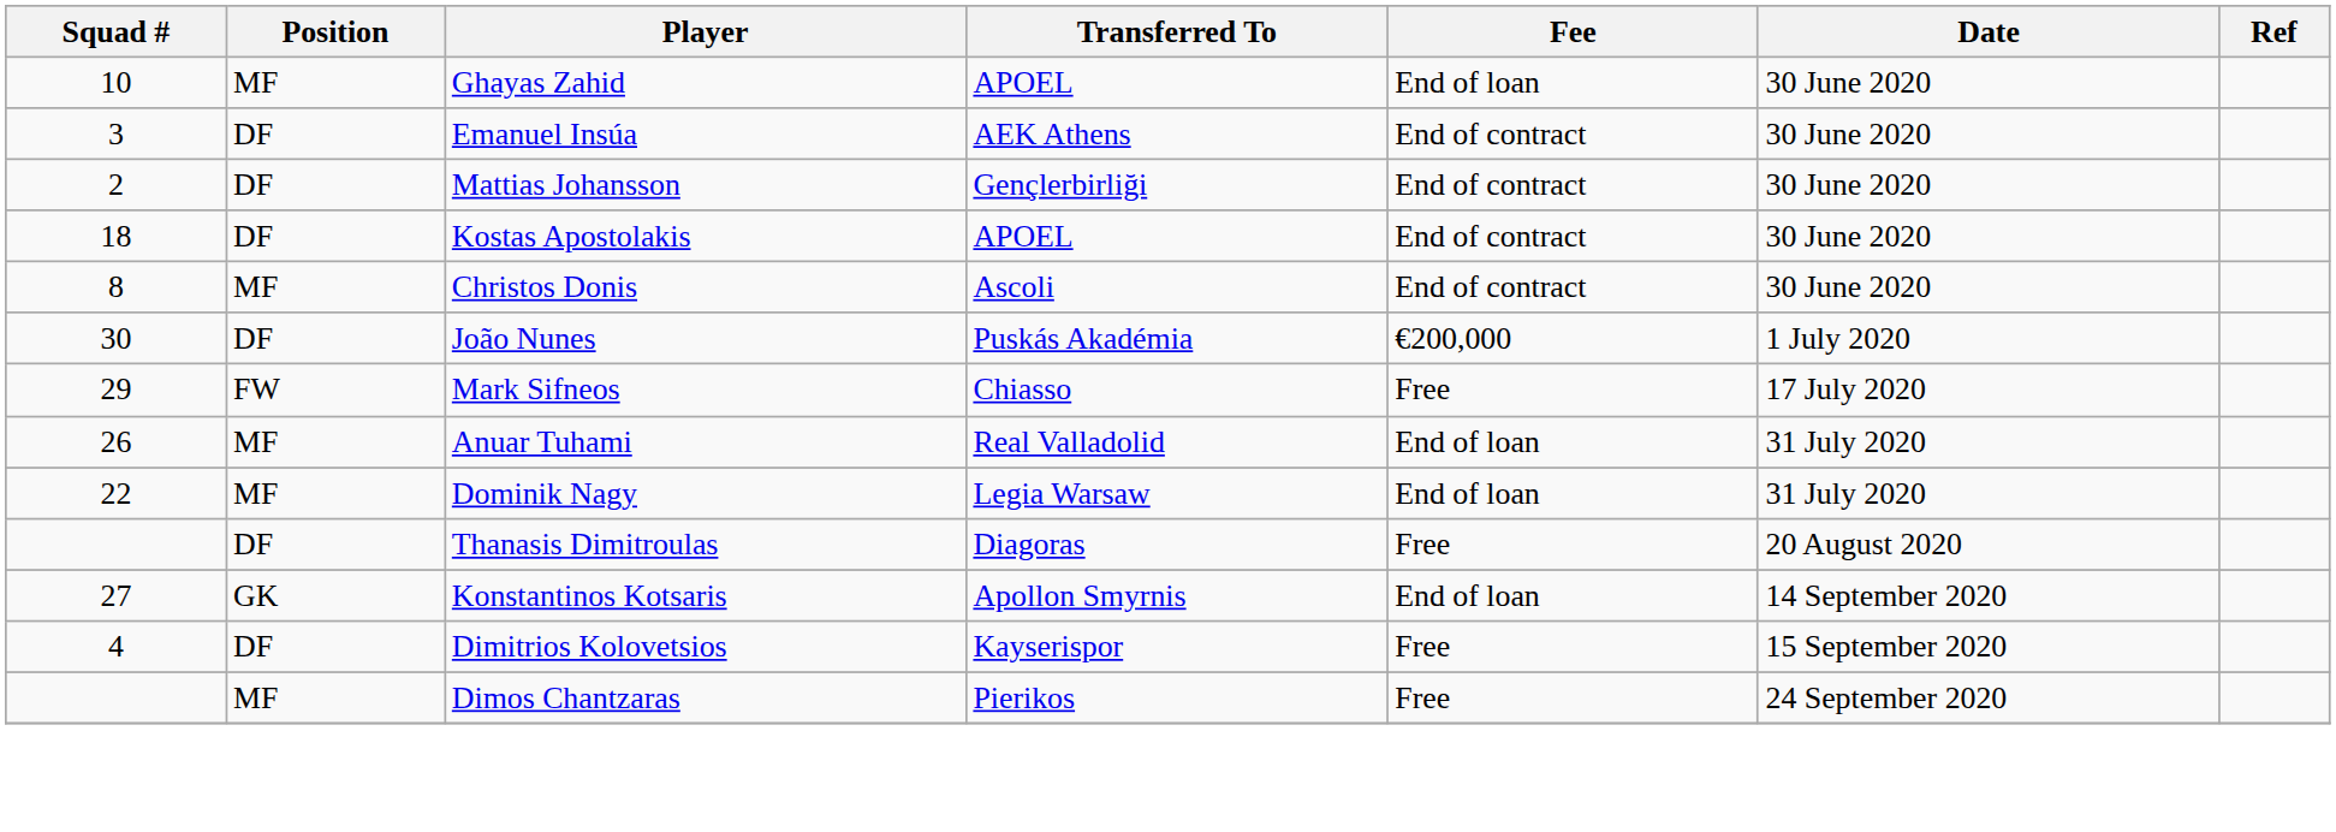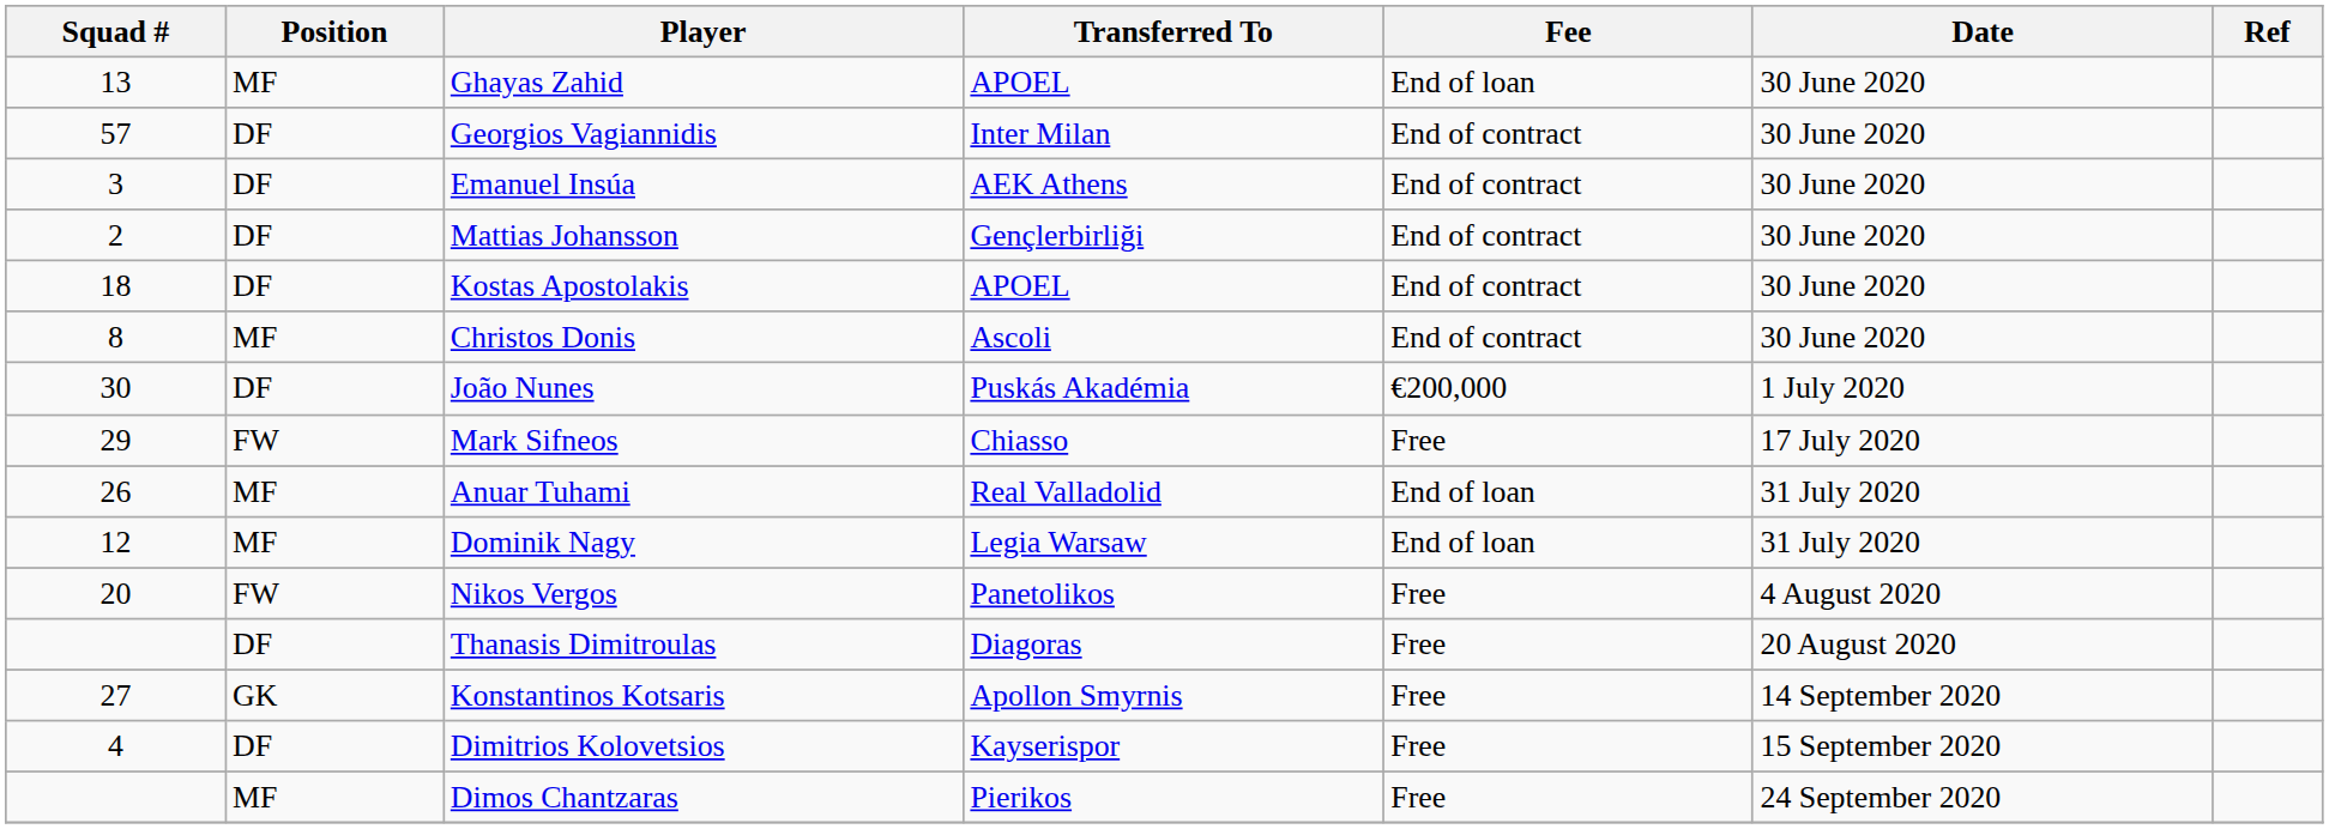 <table class="wikitable sortable" style="width:90%; text-align:center; font-size:95%; text-align:left;">
 <tr>
 <th><strong>Squad #</strong></th>
 <th><strong>Position</strong></th>
 <th><strong>Player</strong></th>
 <th><strong>Transferred To</strong></th>
 <th><strong>Fee</strong></th>
 <th><strong>Date</strong></th>
 <th><strong>Ref</strong></th>
 </tr>
 <tr>
-<td align="center">10</td>
+<td align="center">13</td>
 <td>MF</td>
 <td> <a href='#'>Ghayas Zahid</a></td>
 <td> <a href='#'>APOEL</a></td>
 <td>End of loan</td>
+<td>30 June 2020</td>
+<td></td>
+</tr>
+<tr>
+<td align="center">57</td>
+<td>DF</td>
+<td> <a href='#'>Georgios Vagiannidis</a></td>
+<td> <a href='#'>Inter Milan</a></td>
+<td>End of contract</td>
 <td>30 June 2020</td>
 <td></td>
 </tr>
 <tr>
 <td align="center">3</td>
 <td>DF</td>
 <td> <a href='#'>Emanuel Insúa</a></td>
 <td> <a href='#'>AEK Athens</a></td>
 <td>End of contract</td>
 <td>30 June 2020</td>
 <td></td>
 </tr>
 <tr>
 <td align="center">2</td>
 <td>DF</td>
 <td> <a href='#'>Mattias Johansson</a></td>
 <td> <a href='#'>Gençlerbirliği</a></td>
 <td>End of contract</td>
 <td>30 June 2020</td>
 <td></td>
 </tr>
 <tr>
 <td align="center">18</td>
 <td>DF</td>
 <td> <a href='#'>Kostas Apostolakis</a></td>
 <td> <a href='#'>APOEL</a></td>
 <td>End of contract</td>
 <td>30 June 2020</td>
 <td></td>
 </tr>
 <tr>
 <td align="center">8</td>
 <td>MF</td>
 <td> <a href='#'>Christos Donis</a></td>
 <td> <a href='#'>Ascoli</a></td>
 <td>End of contract</td>
 <td>30 June 2020</td>
 <td></td>
 </tr>
 <tr>
 <td align="center">30</td>
 <td>DF</td>
 <td> <a href='#'>João Nunes</a></td>
 <td> <a href='#'>Puskás Akadémia</a></td>
 <td>€200,000</td>
 <td>1 July 2020</td>
 <td></td>
 </tr>
 <tr>
 <td align="center">29</td>
 <td>FW</td>
 <td> <a href='#'>Mark Sifneos</a></td>
 <td> <a href='#'>Chiasso</a></td>
 <td>Free</td>
 <td>17 July 2020</td>
 <td></td>
 </tr>
 <tr>
 <td align="center">26</td>
 <td>MF</td>
 <td> <a href='#'>Anuar Tuhami</a></td>
 <td> <a href='#'>Real Valladolid</a></td>
 <td>End of loan</td>
 <td>31 July 2020</td>
 <td></td>
 </tr>
 <tr>
-<td align="center">22</td>
+<td align="center">12</td>
 <td>MF</td>
 <td> <a href='#'>Dominik Nagy</a></td>
 <td> <a href='#'>Legia Warsaw</a></td>
 <td>End of loan</td>
 <td>31 July 2020</td>
+<td></td>
+</tr>
+<tr>
+<td align="center">20</td>
+<td>FW</td>
+<td> <a href='#'>Nikos Vergos</a></td>
+<td> <a href='#'>Panetolikos</a></td>
+<td>Free</td>
+<td>4 August 2020</td>
 <td></td>
 </tr>
 <tr>
 <td></td>
 <td>DF</td>
 <td> <a href='#'>Thanasis Dimitroulas</a></td>
 <td> <a href='#'>Diagoras</a></td>
 <td>Free</td>
 <td>20 August 2020</td>
 <td></td>
 </tr>
 <tr>
 <td align="center">27</td>
 <td>GK</td>
 <td> <a href='#'>Konstantinos Kotsaris</a></td>
 <td> <a href='#'>Apollon Smyrnis</a></td>
-<td>End of loan</td>
+<td>Free</td>
 <td>14 September 2020</td>
 <td></td>
 </tr>
 <tr>
 <td align="center">4</td>
 <td>DF</td>
 <td> <a href='#'>Dimitrios Kolovetsios</a></td>
 <td> <a href='#'>Kayserispor</a></td>
 <td>Free</td>
 <td>15 September 2020</td>
 <td></td>
 </tr>
 <tr>
 <td></td>
 <td>MF</td>
 <td> <a href='#'>Dimos Chantzaras</a></td>
 <td> <a href='#'>Pierikos</a></td>
 <td>Free</td>
 <td>24 September 2020</td>
 <td></td>
 </tr>
 <tr>
 </tr>
 </table>
